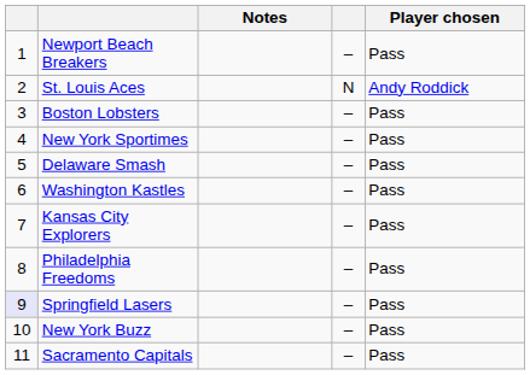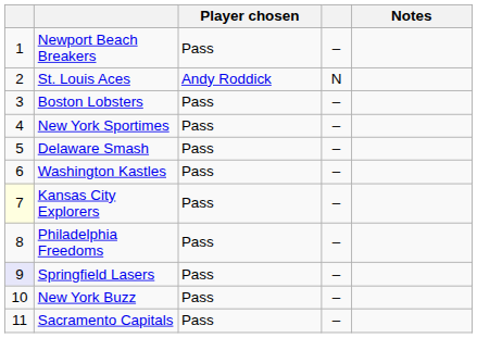 <table class="wikitable" style="text-align:left">
 <tr>
 <th width="25px"></th>
 <th width="150px"></th>
+<th width="150px">Player chosen</th>
+<th width="25px"></th>
 <th width="125px">Notes</th>
-<th width="25px"></th>
-<th width="150px">Player chosen</th>
 </tr>
 <tr>
 <td style="text-align:center">1</td>
 <td><a href='#'>Newport Beach Breakers</a></td>
+<td>Pass</td>
+<td style="text-align:center">–</td>
 <td></td>
-<td style="text-align:center">–</td>
-<td>Pass</td>
 </tr>
 <tr>
 <td style="text-align:center">2</td>
 <td><a href='#'>St. Louis Aces</a></td>
+<td> <a href='#'>Andy Roddick</a></td>
+<td style="text-align:center">N</td>
 <td></td>
-<td style="text-align:center">N</td>
-<td> <a href='#'>Andy Roddick</a></td>
 </tr>
 <tr>
 <td style="text-align:center">3</td>
 <td><a href='#'>Boston Lobsters</a></td>
+<td>Pass</td>
+<td style="text-align:center">–</td>
 <td></td>
-<td style="text-align:center">–</td>
-<td>Pass</td>
 </tr>
 <tr>
 <td style="text-align:center">4</td>
 <td><a href='#'>New York Sportimes</a></td>
+<td>Pass</td>
+<td style="text-align:center">–</td>
 <td></td>
-<td style="text-align:center">–</td>
-<td>Pass</td>
 </tr>
 <tr>
 <td style="text-align:center">5</td>
 <td><a href='#'>Delaware Smash</a></td>
+<td>Pass</td>
+<td style="text-align:center">–</td>
 <td></td>
-<td style="text-align:center">–</td>
-<td>Pass</td>
 </tr>
 <tr>
 <td style="text-align:center">6</td>
 <td><a href='#'>Washington Kastles</a></td>
+<td>Pass</td>
+<td style="text-align:center">–</td>
 <td></td>
-<td style="text-align:center">–</td>
-<td>Pass</td>
 </tr>
 <tr>
-<td style="text-align:center">7</td>
+<td style="background: lightyellow; text-align:center">7</td>
 <td><a href='#'>Kansas City Explorers</a></td>
+<td>Pass</td>
+<td style="text-align:center">–</td>
 <td></td>
-<td style="text-align:center">–</td>
-<td>Pass</td>
 </tr>
 <tr>
 <td style="text-align:center">8</td>
 <td><a href='#'>Philadelphia Freedoms</a></td>
+<td>Pass</td>
+<td style="text-align:center">–</td>
 <td></td>
-<td style="text-align:center">–</td>
-<td>Pass</td>
 </tr>
 <tr>
 <td style="background: lavender; text-align:center">9</td>
 <td><a href='#'>Springfield Lasers</a></td>
+<td>Pass</td>
+<td style="text-align:center">–</td>
 <td></td>
-<td style="text-align:center">–</td>
-<td>Pass</td>
 </tr>
 <tr>
 <td style="text-align:center">10</td>
 <td><a href='#'>New York Buzz</a></td>
+<td>Pass</td>
+<td style="text-align:center">–</td>
 <td></td>
-<td style="text-align:center">–</td>
-<td>Pass</td>
 </tr>
 <tr>
 <td style="text-align:center">11</td>
 <td><a href='#'>Sacramento Capitals</a></td>
+<td>Pass</td>
+<td style="text-align:center">–</td>
 <td></td>
-<td style="text-align:center">–</td>
-<td>Pass</td>
 </tr>
 </table>
